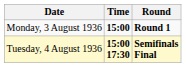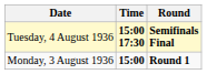 <table class="wikitable">
 <tr>
 <th>Date</th>
 <th>Time</th>
 <th>Round</th>
 </tr>
+<tr style=background:lemonchiffon>
+<td>Tuesday, 4 August 1936</td>
+<td><strong>15:00</strong><br><strong>17:30</strong></td>
+<td><strong>Semifinals</strong><br><strong>Final</strong></td>
+</tr>
 <tr>
 <td>Monday, 3 August 1936</td>
 <td><strong>15:00</strong></td>
 <td><strong>Round 1</strong></td>
 </tr>
-<tr style=background:lemonchiffon>
-<td>Tuesday, 4 August 1936</td>
-<td><strong>15:00</strong><br><strong>17:30</strong></td>
-<td><strong>Semifinals</strong><br><strong>Final</strong></td>
-</tr>
 </table>
